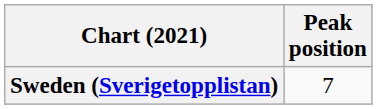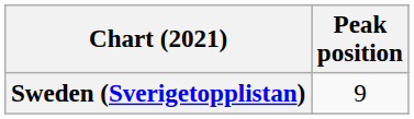 <table class="wikitable plainrowheaders" style="text-align:center">
 <tr>
 <th scope="col">Chart (2021)</th>
 <th scope="col">Peak<br>position</th>
 </tr>
 <tr>
 <th scope="row">Sweden (<a href='#'>Sverigetopplistan</a>)</th>
-<td>7</td>
+<td>9</td>
 </tr>
 </table>
